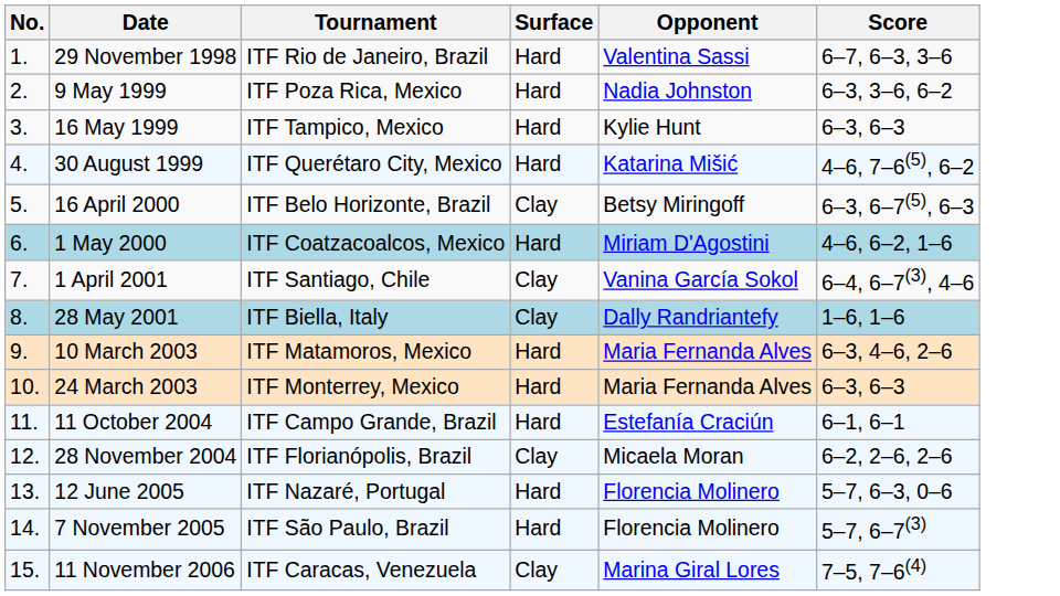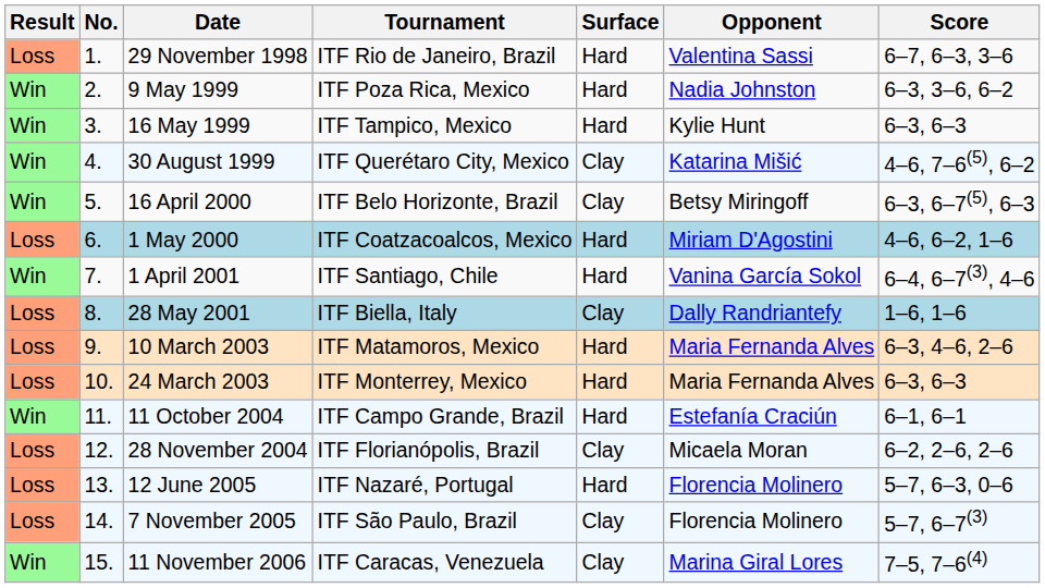 <table class="sortable wikitable" style="font-size:97%;">
 <tr>
+<th>Result</th>
 <th>No.</th>
 <th>Date</th>
 <th>Tournament</th>
 <th>Surface</th>
 <th>Opponent</th>
 <th class="unsortable">Score</th>
 </tr>
 <tr>
+<td style="background:#ffa07a;">Loss</td>
 <td>1.</td>
 <td>29 November 1998</td>
 <td>ITF Rio de Janeiro, Brazil</td>
 <td>Hard</td>
 <td> <a href='#'>Valentina Sassi</a></td>
 <td>6–7, 6–3, 3–6</td>
 </tr>
 <tr>
+<td style="background:#98fb98;">Win</td>
 <td>2.</td>
 <td>9 May 1999</td>
 <td>ITF Poza Rica, Mexico</td>
 <td>Hard</td>
 <td> <a href='#'>Nadia Johnston</a></td>
 <td>6–3, 3–6, 6–2</td>
 </tr>
 <tr>
+<td style="background:#98fb98;">Win</td>
 <td>3.</td>
 <td>16 May 1999</td>
 <td>ITF Tampico, Mexico</td>
 <td>Hard</td>
 <td> Kylie Hunt</td>
 <td>6–3, 6–3</td>
 </tr>
 <tr bgcolor=f0f8ff>
+<td style="background:#98fb98;">Win</td>
 <td>4.</td>
 <td>30 August 1999</td>
 <td>ITF Querétaro City, Mexico</td>
-<td>Hard</td>
+<td>Clay</td>
 <td> <a href='#'>Katarina Mišić</a></td>
 <td>4–6, 7–6<sup>(5)</sup>, 6–2</td>
 </tr>
 <tr>
+<td style="background:#98fb98;">Win</td>
 <td>5.</td>
 <td>16 April 2000</td>
 <td>ITF Belo Horizonte, Brazil</td>
 <td>Clay</td>
 <td> Betsy Miringoff</td>
 <td>6–3, 6–7<sup>(5)</sup>, 6–3</td>
 </tr>
 <tr style="background:lightblue;">
+<td style="background:#ffa07a;">Loss</td>
 <td>6.</td>
 <td>1 May 2000</td>
 <td>ITF Coatzacoalcos, Mexico</td>
 <td>Hard</td>
 <td> <a href='#'>Miriam D'Agostini</a></td>
 <td>4–6, 6–2, 1–6</td>
 </tr>
 <tr>
+<td style="background:#98fb98;">Win</td>
 <td>7.</td>
 <td>1 April 2001</td>
 <td>ITF Santiago, Chile</td>
-<td>Clay</td>
+<td>Hard</td>
 <td> <a href='#'>Vanina García Sokol</a></td>
 <td>6–4, 6–7<sup>(3)</sup>, 4–6</td>
 </tr>
 <tr style="background:lightblue;">
+<td style="background:#ffa07a;">Loss</td>
 <td>8.</td>
 <td>28 May 2001</td>
 <td>ITF Biella, Italy</td>
 <td>Clay</td>
 <td> <a href='#'>Dally Randriantefy</a></td>
 <td>1–6, 1–6</td>
 </tr>
 <tr style="background:#ffe4c4;">
+<td style="background:#ffa07a;">Loss</td>
 <td>9.</td>
 <td>10 March 2003</td>
 <td>ITF Matamoros, Mexico</td>
 <td>Hard</td>
 <td> <a href='#'>Maria Fernanda Alves</a></td>
 <td>6–3, 4–6, 2–6</td>
 </tr>
 <tr style="background:#ffe4c4;">
+<td style="background:#ffa07a;">Loss</td>
 <td>10.</td>
 <td>24 March 2003</td>
 <td>ITF Monterrey, Mexico</td>
 <td>Hard</td>
 <td> Maria Fernanda Alves</td>
 <td>6–3, 6–3</td>
 </tr>
 <tr style="background:#f0f8ff;">
+<td style="background:#98fb98;">Win</td>
 <td>11.</td>
 <td>11 October 2004</td>
 <td>ITF Campo Grande, Brazil</td>
 <td>Hard</td>
 <td> <a href='#'>Estefanía Craciún</a></td>
 <td>6–1, 6–1</td>
 </tr>
 <tr style="background:#f0f8ff;">
+<td style="background:#ffa07a;">Loss</td>
 <td>12.</td>
 <td>28 November 2004</td>
 <td>ITF Florianópolis, Brazil</td>
 <td>Clay</td>
 <td> Micaela Moran</td>
 <td>6–2, 2–6, 2–6</td>
 </tr>
 <tr style="background:#f0f8ff;">
+<td style="background:#ffa07a;">Loss</td>
 <td>13.</td>
 <td>12 June 2005</td>
 <td>ITF Nazaré, Portugal</td>
 <td>Hard</td>
 <td> <a href='#'>Florencia Molinero</a></td>
 <td>5–7, 6–3, 0–6</td>
 </tr>
 <tr style="background:#f0f8ff;">
+<td style="background:#ffa07a;">Loss</td>
 <td>14.</td>
 <td>7 November 2005</td>
 <td>ITF São Paulo, Brazil</td>
-<td>Hard</td>
+<td>Clay</td>
 <td> Florencia Molinero</td>
 <td>5–7, 6–7<sup>(3)</sup></td>
 </tr>
 <tr style="background:#f0f8ff;">
+<td style="background:#98fb98;">Win</td>
 <td>15.</td>
 <td>11 November 2006</td>
 <td>ITF Caracas, Venezuela</td>
 <td>Clay</td>
 <td> <a href='#'>Marina Giral Lores</a></td>
 <td>7–5, 7–6<sup>(4)</sup></td>
 </tr>
 </table>
